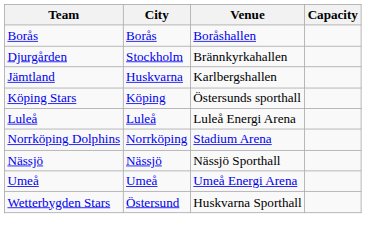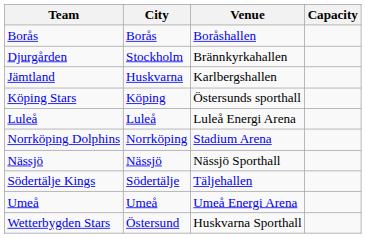 <table class="wikitable sortable">
 <tr>
 <th>Team</th>
 <th>City</th>
 <th>Venue</th>
 <th>Capacity</th>
 </tr>
 <tr>
 <td><a href='#'>Borås</a></td>
 <td><a href='#'>Borås</a></td>
 <td><a href='#'>Boråshallen</a></td>
 <td></td>
 </tr>
 <tr>
 <td><a href='#'>Djurgården</a></td>
 <td><a href='#'>Stockholm</a></td>
 <td>Brännkyrkahallen</td>
 <td></td>
 </tr>
 <tr>
 <td><a href='#'>Jämtland</a></td>
 <td><a href='#'>Huskvarna</a></td>
 <td>Karlbergshallen</td>
 <td></td>
 </tr>
 <tr>
 <td><a href='#'>Köping Stars</a></td>
 <td><a href='#'>Köping</a></td>
 <td>Östersunds sporthall</td>
 <td></td>
 </tr>
 <tr>
 <td><a href='#'>Luleå</a></td>
 <td><a href='#'>Luleå</a></td>
 <td>Luleå Energi Arena</td>
 <td></td>
 </tr>
 <tr>
 <td><a href='#'>Norrköping Dolphins</a></td>
 <td><a href='#'>Norrköping</a></td>
 <td><a href='#'>Stadium Arena</a></td>
 <td></td>
 </tr>
 <tr>
 <td><a href='#'>Nässjö</a></td>
 <td><a href='#'>Nässjö</a></td>
 <td>Nässjö Sporthall</td>
 <td></td>
 </tr>
 <tr>
+<td><a href='#'>Södertälje Kings</a></td>
+<td><a href='#'>Södertälje</a></td>
+<td><a href='#'>Täljehallen</a></td>
+<td></td>
+</tr>
+<tr>
 <td><a href='#'>Umeå</a></td>
 <td><a href='#'>Umeå</a></td>
 <td><a href='#'>Umeå Energi Arena</a></td>
 <td></td>
 </tr>
 <tr>
 <td><a href='#'>Wetterbygden Stars</a></td>
 <td><a href='#'>Östersund</a></td>
 <td>Huskvarna Sporthall</td>
 <td></td>
 </tr>
 </table>
